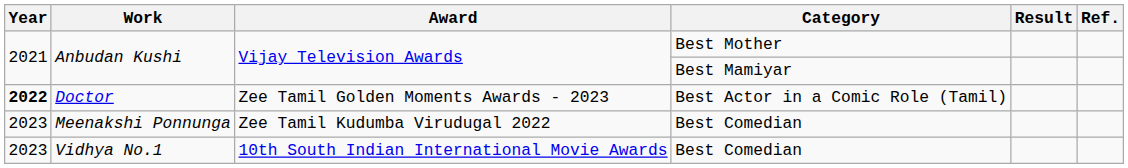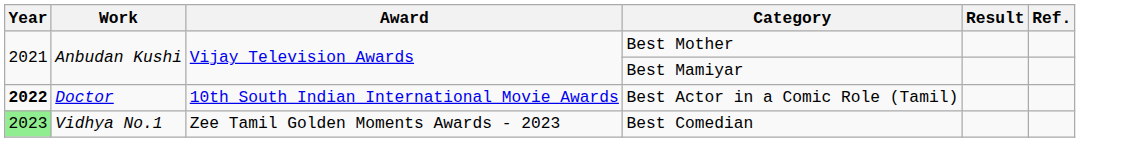 <table class="wikitable">
 <tr>
 <th scope="col">Year</th>
 <th scope="col">Work</th>
 <th scope="col">Award</th>
 <th scope="col">Category</th>
 <th scope="col">Result</th>
 <th scope="col">Ref.</th>
 </tr>
 <tr>
 <td rowspan="2">2021</td>
 <td rowspan="2"><em>Anbudan Kushi</em></td>
 <td rowspan="2"><a href='#'>Vijay Television Awards</a></td>
 <td>Best Mother</td>
 <td></td>
 <td></td>
 </tr>
 <tr>
 <td>Best Mamiyar</td>
 <td></td>
 <td></td>
 </tr>
 <tr>
 <td rowspan="1"><strong>2022</strong></td>
 <td rowspan="1"><em><a href='#'>Doctor</a></em></td>
-<td>Zee Tamil Golden Moments Awards - 2023</td>
+<td rowspan="1"><a href='#'>10th South Indian International Movie Awards</a></td>
 <td>Best Actor in a Comic Role (Tamil)</td>
 <td></td>
 <td></td>
 </tr>
 <tr>
-<td>2023</td>
-<td><em>Meenakshi Ponnunga</em></td>
-<td>Zee Tamil Kudumba Virudugal 2022</td>
-<td>Best Comedian</td>
-<td></td>
-<td></td>
-</tr>
-<tr>
-<td>2023</td>
+<td style="background: lightgreen;">2023</td>
 <td><em>Vidhya No.1</em></td>
-<td rowspan="1"><a href='#'>10th South Indian International Movie Awards</a></td>
+<td>Zee Tamil Golden Moments Awards - 2023</td>
 <td>Best Comedian</td>
 <td></td>
 <td></td>
 </tr>
 </table>
